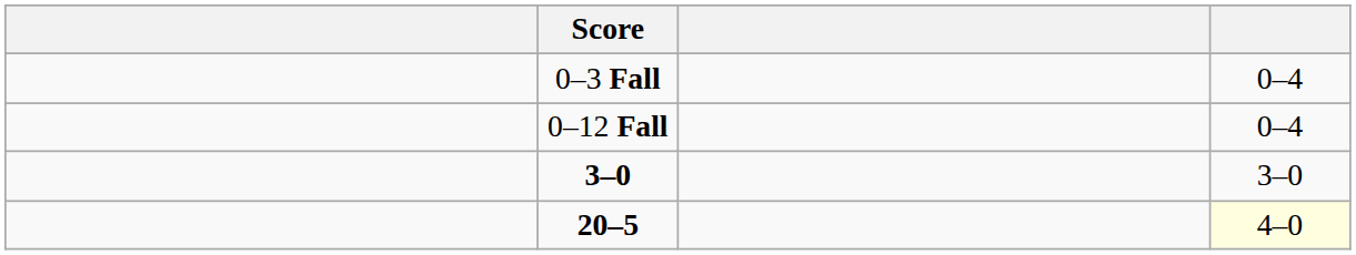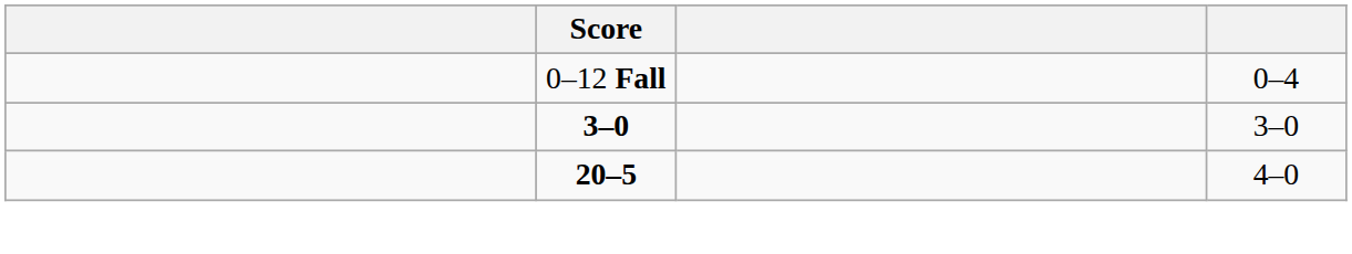 <table class="wikitable" style="text-align: center; ">
 <tr>
 <th align="right" width="270"></th>
 <th width="65">Score</th>
 <th align="left" width="270"></th>
 <th width="65"></th>
-</tr>
-<tr>
-<td align="left"></td>
-<td>0–3 <strong>Fall</strong></td>
-<td align="left"><strong></strong></td>
-<td>0–4 <strong></strong></td>
 </tr>
 <tr>
 <td align="left"></td>
 <td>0–12 <strong>Fall</strong></td>
 <td align="left"><strong></strong></td>
 <td>0–4 <strong></strong></td>
 </tr>
 <tr>
 <td align="left"><strong></strong></td>
 <td><strong>3–0</strong></td>
 <td style="text-align:left;"></td>
 <td>3–0 <strong></strong></td>
 </tr>
 <tr>
 <td align="left"><strong></strong></td>
 <td><strong>20–5</strong></td>
 <td style="text-align:left;"></td>
-<td style="background: lightyellow;">4–0 <strong></strong></td>
+<td>4–0 <strong></strong></td>
 </tr>
 </table>
